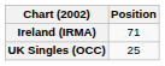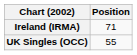 <table class="wikitable plainrowheaders" style="text-align:center">
 <tr>
 <th>Chart (2002)</th>
 <th>Position</th>
 </tr>
 <tr>
 <th scope="row">Ireland (IRMA)</th>
 <td>71</td>
 </tr>
 <tr>
 <th scope="row">UK Singles (OCC)</th>
-<td>25</td>
+<td>55</td>
 </tr>
 </table>
